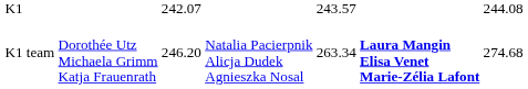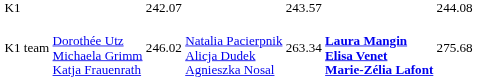 <table>
 <tr>
 <td>K1</td>
 <td></td>
 <td>242.07</td>
 <td></td>
 <td>243.57</td>
 <td></td>
 <td>244.08</td>
 </tr>
 <tr>
 <td>K1 team</td>
 <td><br><a href='#'>Dorothée Utz</a><br><a href='#'>Michaela Grimm</a><br><a href='#'>Katja Frauenrath</a></td>
-<td>246.20</td>
+<td>246.02</td>
 <td><br><a href='#'>Natalia Pacierpnik</a><br><a href='#'>Alicja Dudek</a><br><a href='#'>Agnieszka Nosal</a></td>
 <td>263.34</td>
 <td><strong><br><a href='#'>Laura Mangin</a><br><a href='#'>Elisa Venet</a><br><a href='#'>Marie-Zélia Lafont</a></strong></td>
-<td>274.68</td>
+<td>275.68</td>
 </tr>
 </table>
